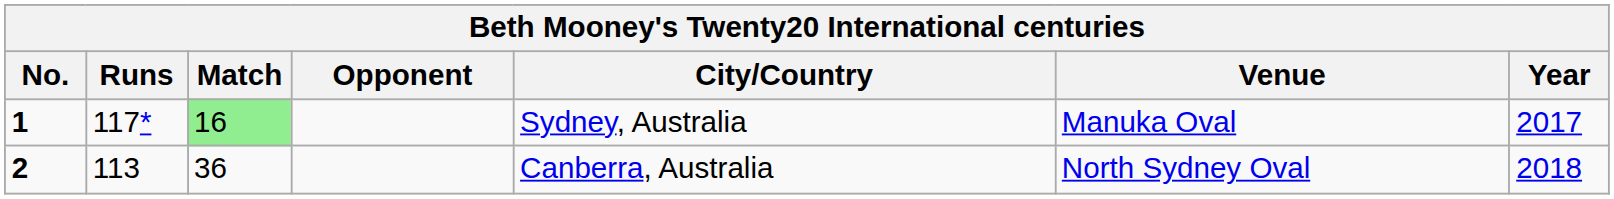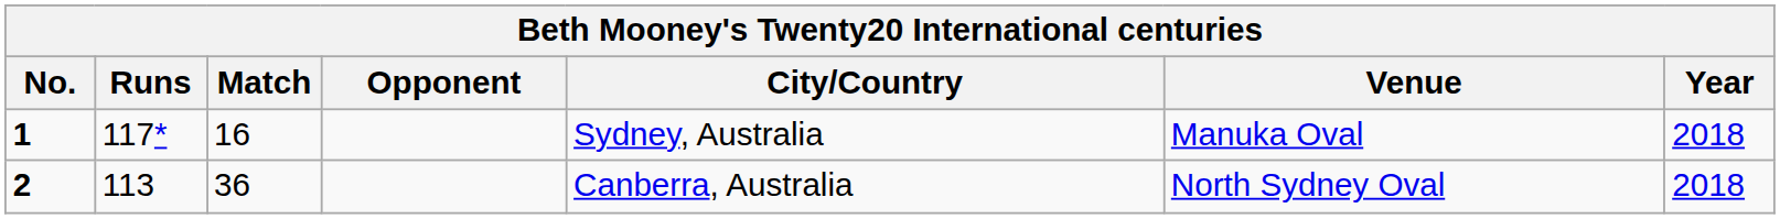 <table class="wikitable">
 <tr>
 <th colspan="7">Beth Mooney's Twenty20 International centuries</th>
 </tr>
 <tr>
 <th style="width:40px;">No.</th>
 <th style="width:50px;">Runs</th>
 <th style="width:50px;">Match</th>
 <th style="width:125px;">Opponent</th>
 <th style="width:350px;">City/Country</th>
 <th style="width:300px;">Venue</th>
 <th style="width:50px;">Year</th>
 </tr>
 <tr>
 <td><strong>1</strong></td>
 <td>117<a href='#'>*</a></td>
-<td style="background: lightgreen;">16</td>
+<td>16</td>
 <td></td>
 <td> <a href='#'>Sydney</a>, Australia</td>
 <td><a href='#'>Manuka Oval</a></td>
-<td><a href='#'>2017</a></td>
+<td><a href='#'>2018</a></td>
 </tr>
 <tr>
 <td><strong>2</strong></td>
 <td>113</td>
 <td>36</td>
 <td></td>
 <td> <a href='#'>Canberra</a>, Australia</td>
 <td><a href='#'>North Sydney Oval</a></td>
 <td><a href='#'>2018</a></td>
 </tr>
 </table>
